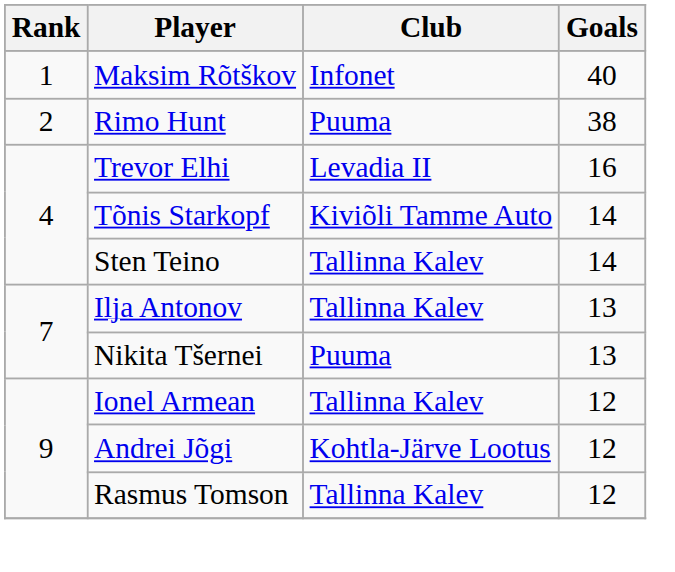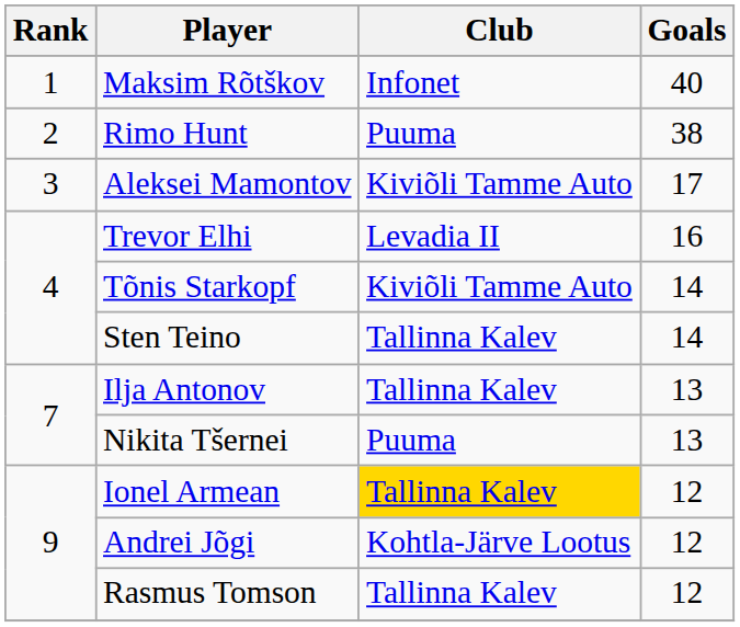 <table class="wikitable" style="text-align:center">
 <tr>
 <th>Rank</th>
 <th>Player</th>
 <th>Club</th>
 <th>Goals</th>
 </tr>
 <tr>
 <td rowspan="1">1</td>
 <td align="left"> <a href='#'>Maksim Rõtškov</a></td>
 <td align="left"><a href='#'>Infonet</a></td>
 <td align="centre">40</td>
 </tr>
 <tr>
 <td rowspan="1">2</td>
 <td align="left"> <a href='#'>Rimo Hunt</a></td>
 <td align="left"><a href='#'>Puuma</a></td>
 <td align="centre">38</td>
+</tr>
+<tr>
+<td rowspan="1">3</td>
+<td align="left"> <a href='#'>Aleksei Mamontov</a></td>
+<td align="left"><a href='#'>Kiviõli Tamme Auto</a></td>
+<td align="centre">17</td>
 </tr>
 <tr>
 <td rowspan="3">4</td>
 <td align="left"> <a href='#'>Trevor Elhi</a></td>
 <td align="left"><a href='#'>Levadia II</a></td>
 <td align="centre">16</td>
 </tr>
 <tr>
 <td align="left"> <a href='#'>Tõnis Starkopf</a></td>
 <td align="left"><a href='#'>Kiviõli Tamme Auto</a></td>
 <td align="centre">14</td>
 </tr>
 <tr>
 <td align="left"> Sten Teino</td>
 <td align="left"><a href='#'>Tallinna Kalev</a></td>
 <td align="centre">14</td>
 </tr>
 <tr>
 <td rowspan="2">7</td>
 <td align="left"> <a href='#'>Ilja Antonov</a></td>
 <td align="left"><a href='#'>Tallinna Kalev</a></td>
 <td align="centre">13</td>
 </tr>
 <tr>
 <td align="left"> Nikita Tšernei</td>
 <td align="left"><a href='#'>Puuma</a></td>
 <td align="centre">13</td>
 </tr>
 <tr>
 <td rowspan="3">9</td>
 <td align="left"> <a href='#'>Ionel Armean</a></td>
-<td align="left"><a href='#'>Tallinna Kalev</a></td>
+<td align="left" style="background: gold;"><a href='#'>Tallinna Kalev</a></td>
 <td align="centre">12</td>
 </tr>
 <tr>
 <td align="left"> <a href='#'>Andrei Jõgi</a></td>
 <td align="left"><a href='#'>Kohtla-Järve Lootus</a></td>
 <td align="centre">12</td>
 </tr>
 <tr>
 <td align="left"> Rasmus Tomson</td>
 <td align="left"><a href='#'>Tallinna Kalev</a></td>
 <td align="centre">12</td>
 </tr>
 <tr>
 </tr>
 </table>
